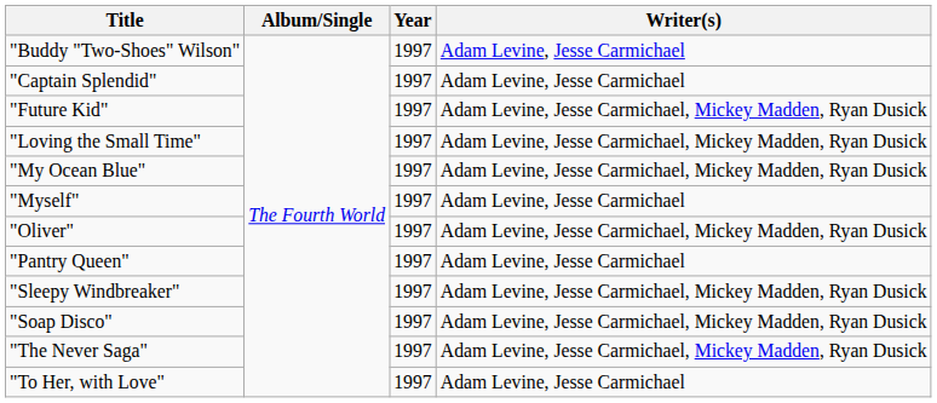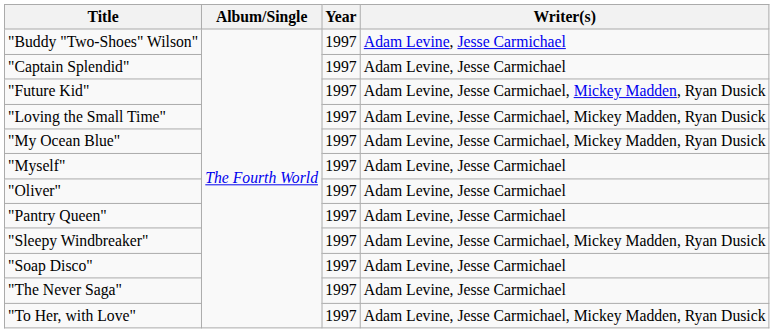 <table class="wikitable sortable">
 <tr>
 <th>Title</th>
 <th>Album/Single</th>
 <th>Year</th>
 <th>Writer(s)</th>
 </tr>
 <tr>
 <td>"Buddy "Two-Shoes" Wilson"</td>
 <td scope="row" rowspan="12"><em><a href='#'>The Fourth World</a></em></td>
 <td>1997</td>
 <td><a href='#'>Adam Levine</a>, <a href='#'>Jesse Carmichael</a></td>
 </tr>
 <tr>
 <td>"Captain Splendid"</td>
 <td>1997</td>
 <td>Adam Levine, Jesse Carmichael</td>
 </tr>
 <tr>
 <td>"Future Kid"</td>
 <td>1997</td>
 <td>Adam Levine, Jesse Carmichael, <a href='#'>Mickey Madden</a>, Ryan Dusick</td>
 </tr>
 <tr>
 <td>"Loving the Small Time"</td>
 <td>1997</td>
 <td>Adam Levine, Jesse Carmichael, Mickey Madden, Ryan Dusick</td>
 </tr>
 <tr>
 <td>"My Ocean Blue"</td>
 <td>1997</td>
 <td>Adam Levine, Jesse Carmichael, Mickey Madden, Ryan Dusick</td>
 </tr>
 <tr>
 <td>"Myself"</td>
 <td>1997</td>
 <td>Adam Levine, Jesse Carmichael</td>
 </tr>
 <tr>
 <td>"Oliver"</td>
 <td>1997</td>
-<td>Adam Levine, Jesse Carmichael, Mickey Madden, Ryan Dusick</td>
+<td>Adam Levine, Jesse Carmichael</td>
 </tr>
 <tr>
 <td>"Pantry Queen"</td>
 <td>1997</td>
 <td>Adam Levine, Jesse Carmichael</td>
 </tr>
 <tr>
 <td>"Sleepy Windbreaker"</td>
 <td>1997</td>
 <td>Adam Levine, Jesse Carmichael, Mickey Madden, Ryan Dusick</td>
 </tr>
 <tr>
 <td>"Soap Disco"</td>
 <td>1997</td>
-<td>Adam Levine, Jesse Carmichael, Mickey Madden, Ryan Dusick</td>
+<td>Adam Levine, Jesse Carmichael</td>
 </tr>
 <tr>
 <td>"The Never Saga"</td>
 <td>1997</td>
-<td>Adam Levine, Jesse Carmichael, <a href='#'>Mickey Madden</a>, Ryan Dusick</td>
+<td>Adam Levine, Jesse Carmichael</td>
 </tr>
 <tr>
 <td>"To Her, with Love"</td>
 <td>1997</td>
-<td>Adam Levine, Jesse Carmichael</td>
+<td>Adam Levine, Jesse Carmichael, Mickey Madden, Ryan Dusick</td>
 </tr>
 </table>
